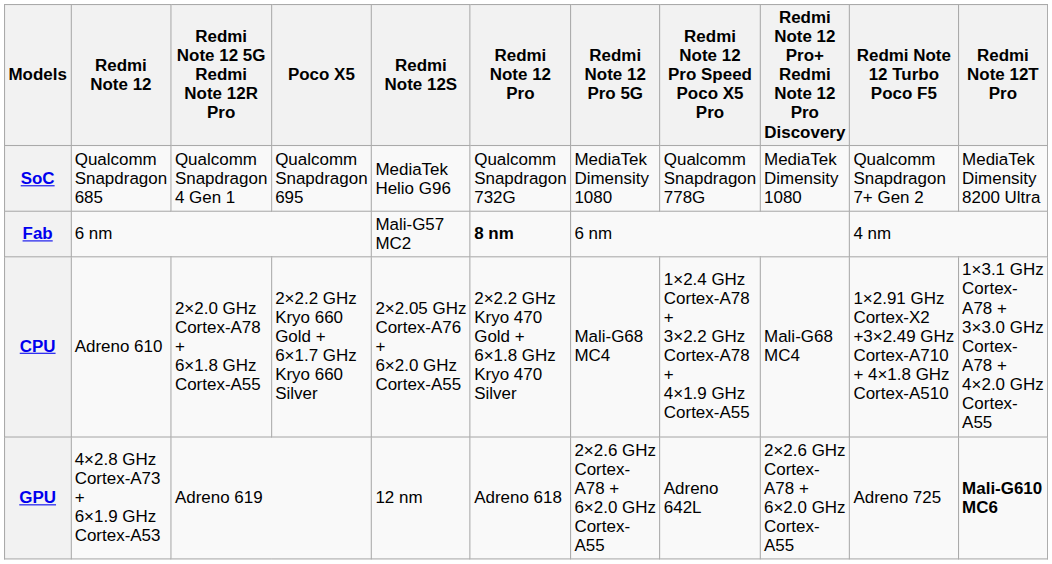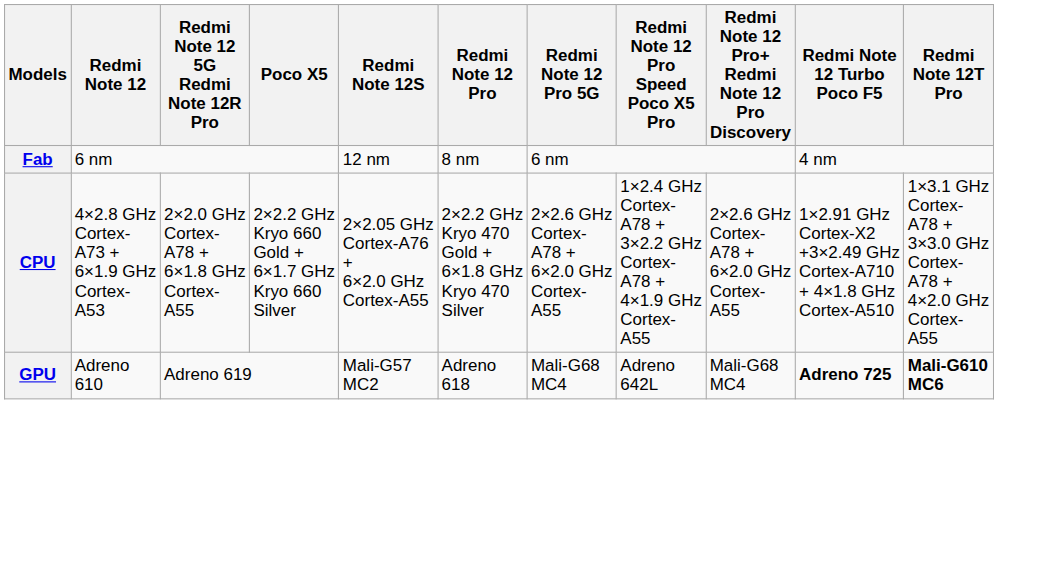 <table class="wikitable mw-collapsible mw-collapsed">
 <tr>
 <th>Models</th>
 <th>Redmi Note 12</th>
 <th>Redmi Note 12 5G<br>Redmi Note 12R Pro</th>
 <th>Poco X5</th>
 <th>Redmi Note 12S</th>
 <th>Redmi Note 12 Pro</th>
 <th>Redmi Note 12 Pro 5G</th>
 <th>Redmi Note 12 Pro Speed<br>Poco X5 Pro</th>
 <th>Redmi Note 12 Pro+<br>Redmi Note 12 Pro Discovery</th>
 <th>Redmi Note 12 Turbo<br>Poco F5</th>
 <th>Redmi Note 12T Pro</th>
 </tr>
 <tr>
-<th><a href='#'>SoC</a></th>
-<td>Qualcomm Snapdragon 685</td>
-<td>Qualcomm Snapdragon 4 Gen 1</td>
-<td>Qualcomm Snapdragon 695</td>
-<td>MediaTek Helio G96</td>
-<td>Qualcomm Snapdragon 732G</td>
-<td>MediaTek Dimensity 1080</td>
-<td>Qualcomm Snapdragon 778G</td>
-<td>MediaTek Dimensity 1080</td>
-<td>Qualcomm Snapdragon 7+ Gen 2</td>
-<td>MediaTek Dimensity 8200 Ultra</td>
-</tr>
-<tr>
 <th><a href='#'>Fab</a></th>
 <td colspan="3">6 nm</td>
-<td>Mali-G57 MC2</td>
-<td><strong>8 nm</strong></td>
+<td>12 nm</td>
+<td>8 nm</td>
 <td colspan="3">6 nm</td>
 <td colspan="2">4 nm</td>
 </tr>
 <tr>
 <th><a href='#'>CPU</a></th>
-<td>Adreno 610</td>
+<td>4×2.8 GHz Cortex-A73 + 6×1.9 GHz Cortex-A53</td>
 <td>2×2.0 GHz Cortex-A78 + 6×1.8 GHz Cortex-A55</td>
 <td>2×2.2 GHz Kryo 660 Gold + 6×1.7 GHz Kryo 660 Silver</td>
 <td>2×2.05 GHz Cortex-A76 + 6×2.0 GHz Cortex-A55</td>
 <td>2×2.2 GHz Kryo 470 Gold + 6×1.8 GHz Kryo 470 Silver</td>
-<td>Mali-G68 MC4</td>
+<td>2×2.6 GHz Cortex-A78 + 6×2.0 GHz Cortex-A55</td>
 <td>1×2.4 GHz Cortex-A78 + 3×2.2 GHz Cortex-A78 + 4×1.9 GHz Cortex-A55</td>
-<td>Mali-G68 MC4</td>
+<td>2×2.6 GHz Cortex-A78 + 6×2.0 GHz Cortex-A55</td>
 <td>1×2.91 GHz Cortex-X2 +3×2.49 GHz Cortex-A710 + 4×1.8 GHz Cortex-A510</td>
 <td>1×3.1 GHz Cortex-A78 + 3×3.0 GHz Cortex-A78 + 4×2.0 GHz Cortex-A55</td>
 </tr>
 <tr>
 <th><a href='#'>GPU</a></th>
-<td>4×2.8 GHz Cortex-A73 + 6×1.9 GHz Cortex-A53</td>
+<td>Adreno 610</td>
 <td colspan="2">Adreno 619</td>
-<td>12 nm</td>
+<td>Mali-G57 MC2</td>
 <td>Adreno 618</td>
-<td>2×2.6 GHz Cortex-A78 + 6×2.0 GHz Cortex-A55</td>
+<td>Mali-G68 MC4</td>
 <td>Adreno 642L</td>
-<td>2×2.6 GHz Cortex-A78 + 6×2.0 GHz Cortex-A55</td>
-<td>Adreno 725</td>
+<td>Mali-G68 MC4</td>
+<td><strong>Adreno 725</strong></td>
 <td><strong>Mali-G610 MC6</strong></td>
 </tr>
 </table>
